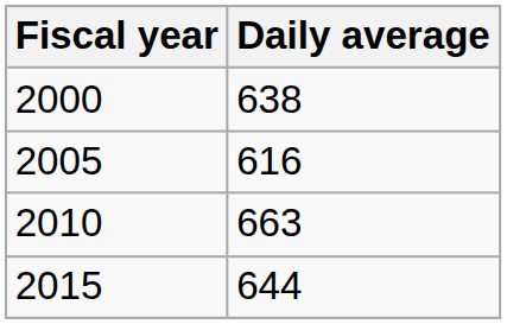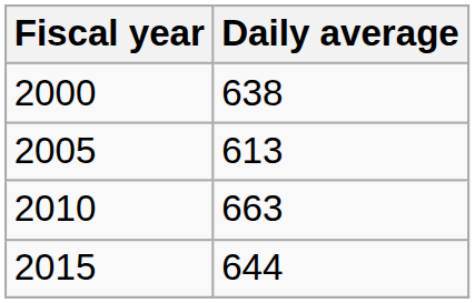 <table class="wikitable">
 <tr>
 <th>Fiscal year</th>
 <th>Daily average</th>
 </tr>
 <tr>
 <td>2000</td>
 <td>638</td>
 </tr>
 <tr>
 <td>2005</td>
-<td>616</td>
+<td>613</td>
 </tr>
 <tr>
 <td>2010</td>
 <td>663</td>
 </tr>
 <tr>
 <td>2015</td>
 <td>644</td>
 </tr>
 <tr>
 </tr>
 </table>
